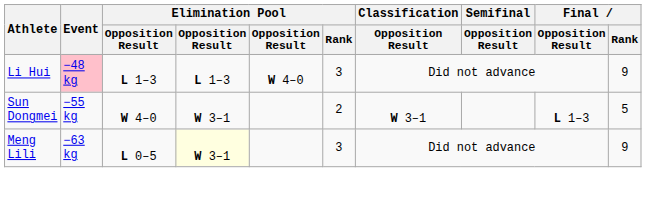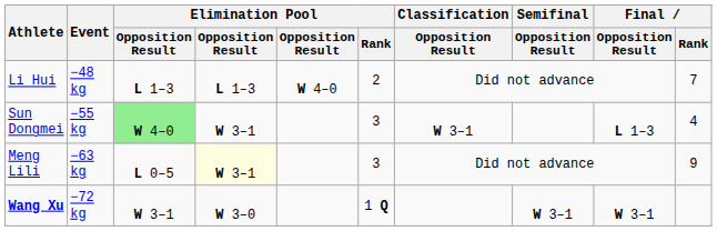 <table class="wikitable" style="font-size:90%">
 <tr>
 <th rowspan="2">Athlete</th>
 <th rowspan="2">Event</th>
 <th colspan=4>Elimination Pool</th>
 <th>Classification</th>
 <th>Semifinal</th>
 <th colspan=2>Final / </th>
 </tr>
 <tr style="font-size: 95%">
 <th>Opposition<br>Result</th>
 <th>Opposition<br>Result</th>
 <th>Opposition<br>Result</th>
 <th>Rank</th>
 <th>Opposition<br>Result</th>
 <th>Opposition<br>Result</th>
 <th>Opposition<br>Result</th>
 <th>Rank</th>
 </tr>
 <tr align=center>
 <td align=left><a href='#'>Li Hui</a></td>
-<td align=left style="background: pink;"><a href='#'>−48 kg</a></td>
+<td align=left><a href='#'>−48 kg</a></td>
 <td><br><strong>L</strong> 1–3 <sup></sup></td>
 <td><br><strong>L</strong> 1–3 <sup></sup></td>
 <td><br><strong>W</strong> 4–0 <sup></sup></td>
-<td>3</td>
+<td>2</td>
 <td colspan=3>Did not advance</td>
-<td>9</td>
+<td>7</td>
 </tr>
 <tr align=center>
 <td align=left><a href='#'>Sun Dongmei</a></td>
 <td align=left><a href='#'>−55 kg</a></td>
-<td><br><strong>W</strong> 4–0 <sup></sup></td>
+<td style="background: lightgreen;"><br><strong>W</strong> 4–0 <sup></sup></td>
 <td><br><strong>W</strong> 3–1 <sup></sup></td>
 <td></td>
-<td>2</td>
+<td>3</td>
 <td><br><strong>W</strong> 3–1 <sup></sup></td>
 <td></td>
 <td><br><strong>L</strong> 1–3 <sup></sup></td>
-<td>5</td>
+<td>4</td>
 </tr>
 <tr align=center>
 <td align=left><a href='#'>Meng Lili</a></td>
 <td align=left><a href='#'>−63 kg</a></td>
 <td><br><strong>L</strong> 0–5 <sup></sup></td>
 <td style="background: lightyellow;"><br><strong>W</strong> 3–1 <sup></sup></td>
 <td></td>
 <td>3</td>
 <td colspan=3>Did not advance</td>
 <td>9</td>
 </tr>
+<tr align=center>
+<td align=left><strong><a href='#'>Wang Xu</a></strong></td>
+<td align=left><a href='#'>−72 kg</a></td>
+<td><br><strong>W</strong> 3–1 <sup></sup></td>
+<td><br><strong>W</strong> 3–0 <sup></sup></td>
+<td></td>
+<td>1 <strong>Q</strong></td>
+<td></td>
+<td><br><strong>W</strong> 3–1 <sup></sup></td>
+<td><br><strong>W</strong> 3–1 <sup></sup></td>
+<td></td>
+</tr>
 </table>
